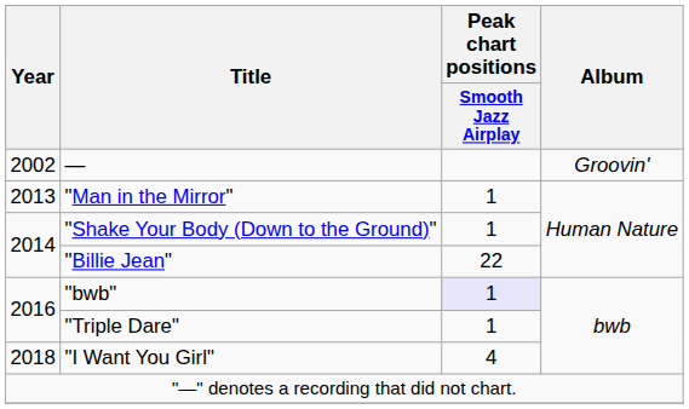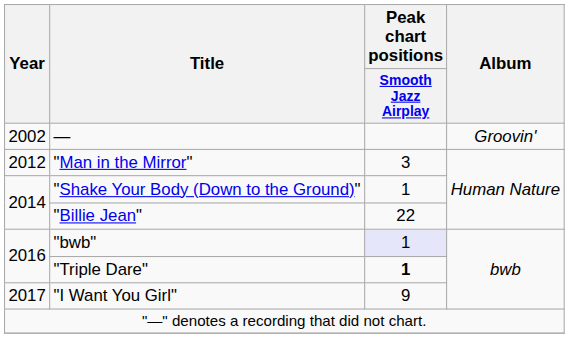 <table class="wikitable" style="text-align:center";>
 <tr>
 <th rowspan="2">Year</th>
 <th rowspan="2">Title</th>
 <th colspan="1">Peak chart positions</th>
 <th rowspan="2">Album</th>
 </tr>
 <tr style="font-size:smaller;">
 <th style="width:50px;"><a href='#'>Smooth Jazz<br>Airplay</a><br></th>
 </tr>
 <tr>
 <td>2002</td>
 <td align="left">—</td>
 <td></td>
 <td><em>Groovin' </em></td>
 </tr>
 <tr>
-<td>2013</td>
+<td>2012</td>
 <td align="left">"<a href='#'>Man in the Mirror</a>"</td>
-<td>1</td>
+<td>3</td>
 <td rowspan="3"><em>Human Nature</em></td>
 </tr>
 <tr>
 <td rowspan="2">2014</td>
 <td align="left">"<a href='#'>Shake Your Body (Down to the Ground)</a>"</td>
 <td>1</td>
 </tr>
 <tr>
 <td align="left">"<a href='#'>Billie Jean</a>"</td>
 <td>22</td>
 </tr>
 <tr>
 <td rowspan="2">2016</td>
 <td align="left">"bwb"</td>
 <td style="background: lavender;">1</td>
 <td rowspan="3"><em>bwb</em></td>
 </tr>
 <tr>
 <td align="left">"Triple Dare"</td>
-<td>1</td>
+<td><strong>1</strong></td>
 </tr>
 <tr>
-<td>2018</td>
+<td>2017</td>
 <td align="left">"I Want You Girl"</td>
-<td>4</td>
+<td>9</td>
 </tr>
 <tr>
 <td colspan="6" style="font-size:90%">"—" denotes a recording that did not chart.</td>
 </tr>
 <tr>
 </tr>
 </table>
